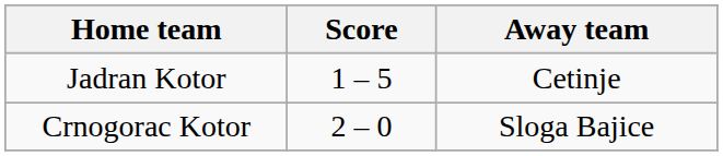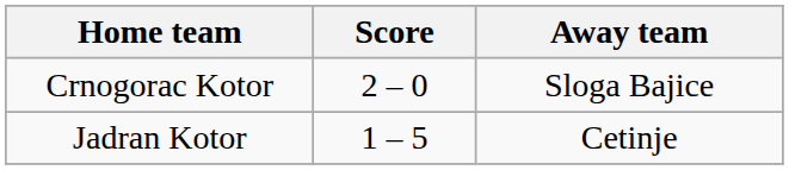 <table class="wikitable" style="text-align: center">
 <tr>
 <th width=140>Home team</th>
 <th width=70>Score</th>
 <th width=140>Away team</th>
 </tr>
 <tr>
+<td>Crnogorac Kotor</td>
+<td>2 – 0</td>
+<td>Sloga Bajice</td>
+</tr>
+<tr>
 <td>Jadran Kotor</td>
 <td>1 – 5</td>
 <td>Cetinje</td>
 </tr>
-<tr>
-<td>Crnogorac Kotor</td>
-<td>2 – 0</td>
-<td>Sloga Bajice</td>
-</tr>
 </table>
